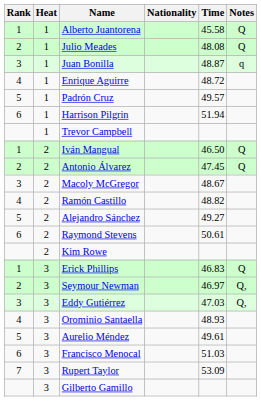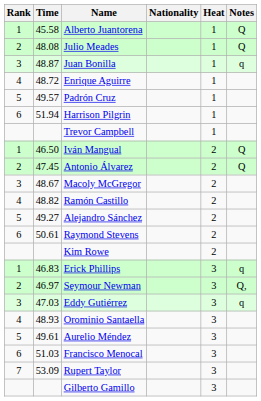 <table class="wikitable sortable" style="text-align:center; font-size:95%">
 <tr>
 <th>Rank</th>
-<th>Heat</th>
+<th>Time</th>
 <th>Name</th>
 <th>Nationality</th>
-<th>Time</th>
+<th>Heat</th>
 <th>Notes</th>
 </tr>
 <tr bgcolor=ccffcc>
 <td>1</td>
-<td>1</td>
+<td>45.58</td>
 <td align=left><a href='#'>Alberto Juantorena</a></td>
 <td align=left></td>
-<td>45.58</td>
+<td>1</td>
 <td>Q</td>
 </tr>
 <tr bgcolor=ccffcc>
 <td>2</td>
-<td>1</td>
+<td>48.08</td>
 <td align=left><a href='#'>Julio Meades</a></td>
 <td align=left></td>
-<td>48.08</td>
+<td>1</td>
 <td>Q</td>
 </tr>
 <tr bgcolor=ddffdd>
 <td>3</td>
-<td>1</td>
+<td>48.87</td>
 <td align=left><a href='#'>Juan Bonilla</a></td>
 <td align=left></td>
-<td>48.87</td>
+<td>1</td>
 <td>q</td>
 </tr>
 <tr>
 <td>4</td>
-<td>1</td>
+<td>48.72</td>
 <td align=left><a href='#'>Enrique Aguirre</a></td>
 <td align=left></td>
-<td>48.72</td>
+<td>1</td>
 <td></td>
 </tr>
 <tr>
 <td>5</td>
-<td>1</td>
+<td>49.57</td>
 <td align=left><a href='#'>Padrón Cruz</a></td>
 <td align=left></td>
-<td>49.57</td>
+<td>1</td>
 <td></td>
 </tr>
 <tr>
 <td>6</td>
-<td>1</td>
+<td>51.94</td>
 <td align=left><a href='#'>Harrison Pilgrin</a></td>
 <td align=left></td>
-<td>51.94</td>
+<td>1</td>
 <td></td>
 </tr>
 <tr>
 <td></td>
-<td>1</td>
+<td></td>
 <td align=left><a href='#'>Trevor Campbell</a></td>
 <td align=left></td>
-<td></td>
+<td>1</td>
 <td></td>
 </tr>
 <tr bgcolor=ccffcc>
 <td>1</td>
-<td>2</td>
+<td>46.50</td>
 <td align=left><a href='#'>Iván Mangual</a></td>
 <td align=left></td>
-<td>46.50</td>
+<td>2</td>
 <td>Q</td>
 </tr>
 <tr bgcolor=ccffcc>
 <td>2</td>
-<td>2</td>
+<td>47.45</td>
 <td align=left><a href='#'>Antonio Álvarez</a></td>
 <td align=left></td>
-<td>47.45</td>
+<td>2</td>
 <td>Q</td>
 </tr>
 <tr>
 <td>3</td>
-<td>2</td>
+<td>48.67</td>
 <td align=left><a href='#'>Macoly McGregor</a></td>
 <td align=left></td>
-<td>48.67</td>
+<td>2</td>
 <td></td>
 </tr>
 <tr>
 <td>4</td>
-<td>2</td>
+<td>48.82</td>
 <td align=left><a href='#'>Ramón Castillo</a></td>
 <td align=left></td>
-<td>48.82</td>
+<td>2</td>
 <td></td>
 </tr>
 <tr>
 <td>5</td>
-<td>2</td>
+<td>49.27</td>
 <td align=left><a href='#'>Alejandro Sánchez</a></td>
 <td align=left></td>
-<td>49.27</td>
+<td>2</td>
 <td></td>
 </tr>
 <tr>
 <td>6</td>
-<td>2</td>
+<td>50.61</td>
 <td align=left><a href='#'>Raymond Stevens</a></td>
 <td align=left></td>
-<td>50.61</td>
+<td>2</td>
 <td></td>
 </tr>
 <tr>
 <td></td>
-<td>2</td>
+<td></td>
 <td align=left><a href='#'>Kim Rowe</a></td>
 <td align=left></td>
-<td></td>
+<td>2</td>
 <td></td>
 </tr>
 <tr bgcolor=ccffcc>
 <td>1</td>
-<td>3</td>
+<td>46.83</td>
 <td align=left><a href='#'>Erick Phillips</a></td>
 <td align=left></td>
-<td>46.83</td>
-<td>Q</td>
+<td>3</td>
+<td>q</td>
 </tr>
 <tr bgcolor=ccffcc>
 <td>2</td>
-<td>3</td>
+<td>46.97</td>
 <td align=left><a href='#'>Seymour Newman</a></td>
 <td align=left></td>
-<td>46.97</td>
+<td>3</td>
 <td>Q, </td>
 </tr>
 <tr bgcolor=ddffdd>
 <td>3</td>
-<td>3</td>
+<td>47.03</td>
 <td align=left><a href='#'>Eddy Gutiérrez</a></td>
 <td align=left></td>
-<td>47.03</td>
-<td>Q, </td>
+<td>3</td>
+<td>q</td>
 </tr>
 <tr>
 <td>4</td>
-<td>3</td>
+<td>48.93</td>
 <td align=left><a href='#'>Orominio Santaella</a></td>
 <td align=left></td>
-<td>48.93</td>
+<td>3</td>
 <td></td>
 </tr>
 <tr>
 <td>5</td>
-<td>3</td>
+<td>49.61</td>
 <td align=left><a href='#'>Aurelio Méndez</a></td>
 <td align=left></td>
-<td>49.61</td>
+<td>3</td>
 <td></td>
 </tr>
 <tr>
 <td>6</td>
-<td>3</td>
+<td>51.03</td>
 <td align=left><a href='#'>Francisco Menocal</a></td>
 <td align=left></td>
-<td>51.03</td>
+<td>3</td>
 <td></td>
 </tr>
 <tr>
 <td>7</td>
-<td>3</td>
+<td>53.09</td>
 <td align=left><a href='#'>Rupert Taylor</a></td>
 <td align=left></td>
-<td>53.09</td>
+<td>3</td>
 <td></td>
 </tr>
 <tr>
 <td></td>
-<td>3</td>
+<td></td>
 <td align=left><a href='#'>Gilberto Gamillo</a></td>
 <td align=left></td>
-<td></td>
+<td>3</td>
 <td></td>
 </tr>
 </table>
